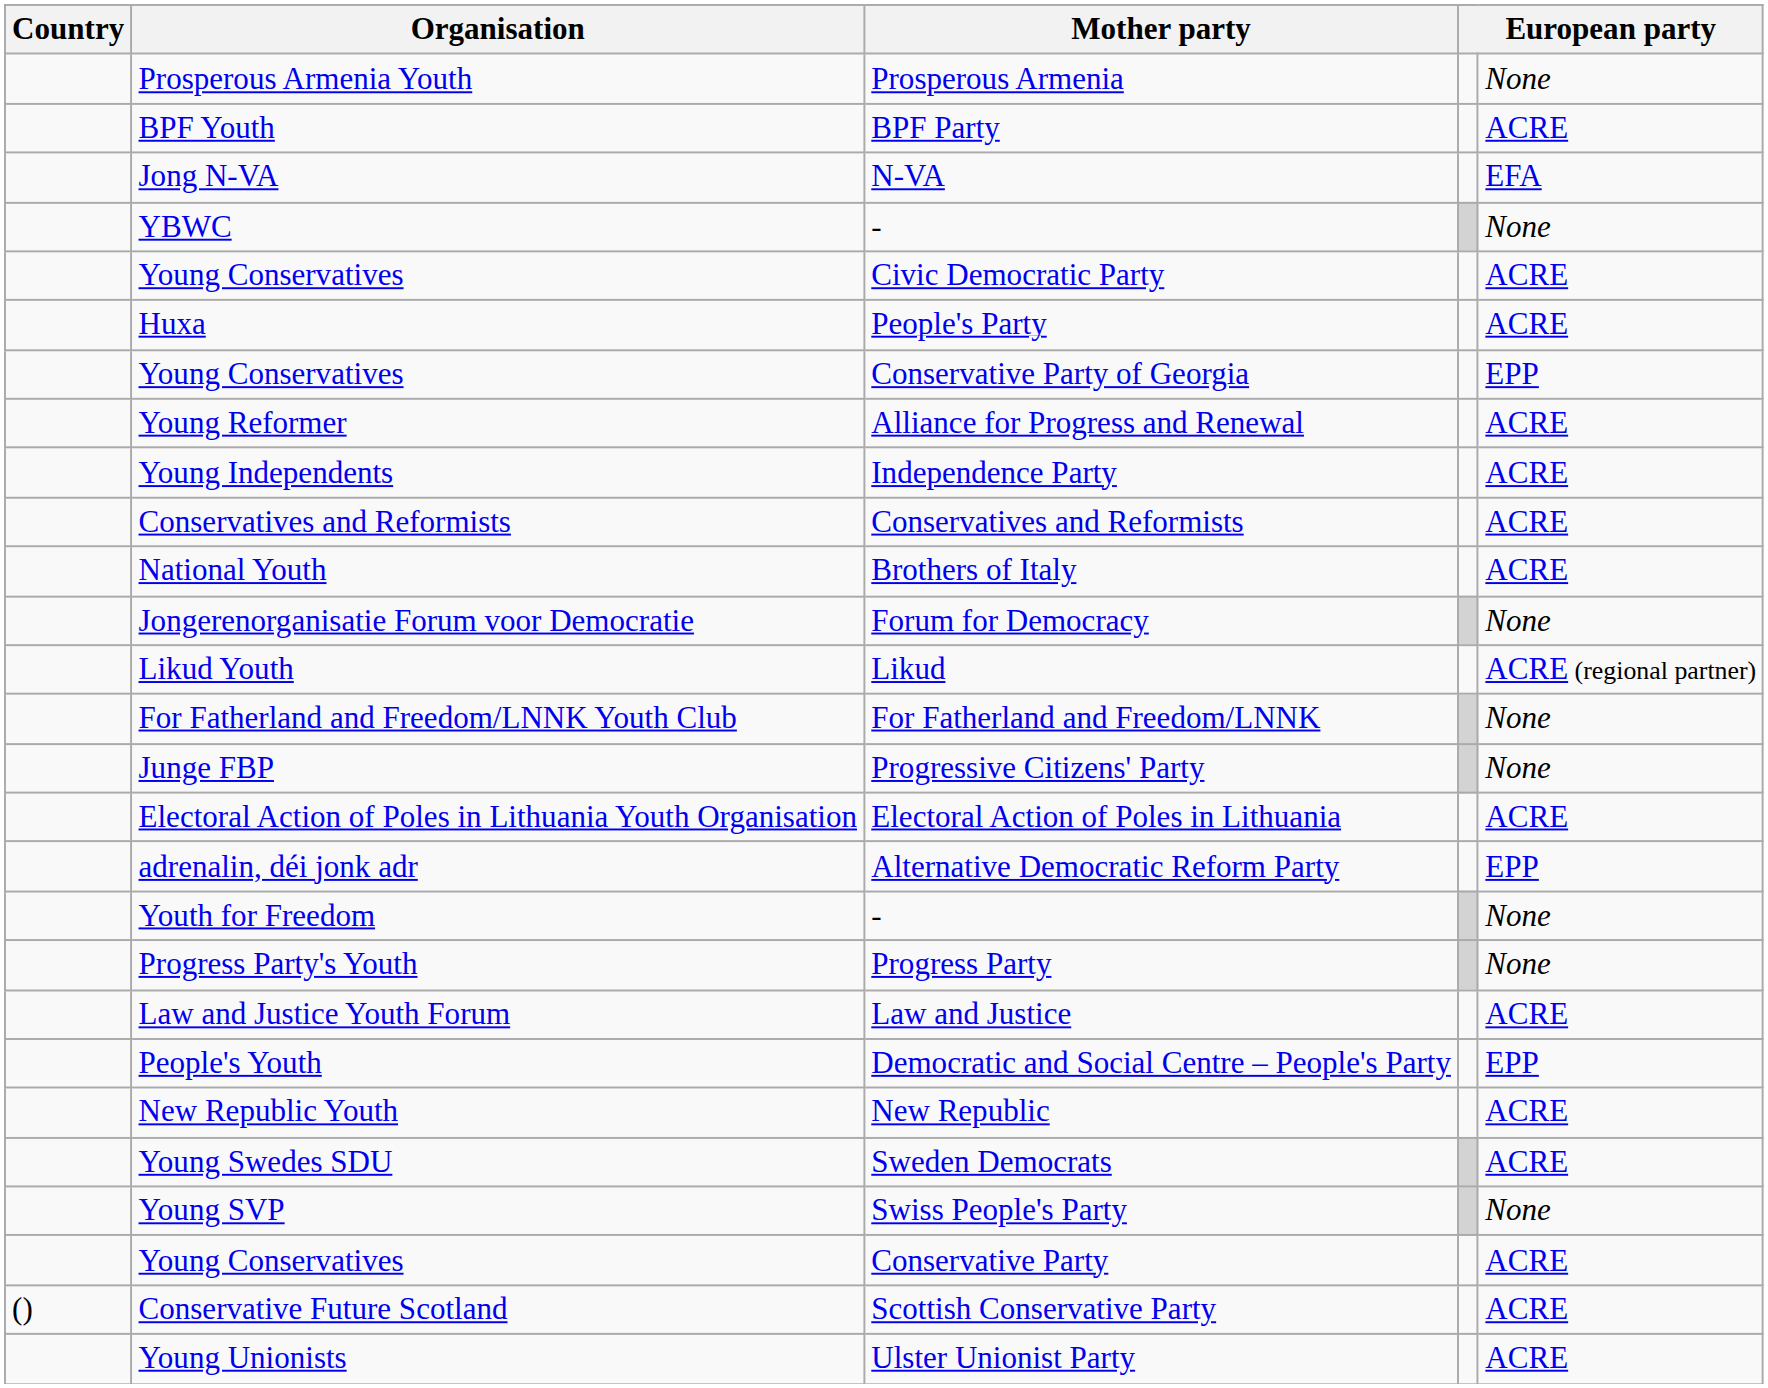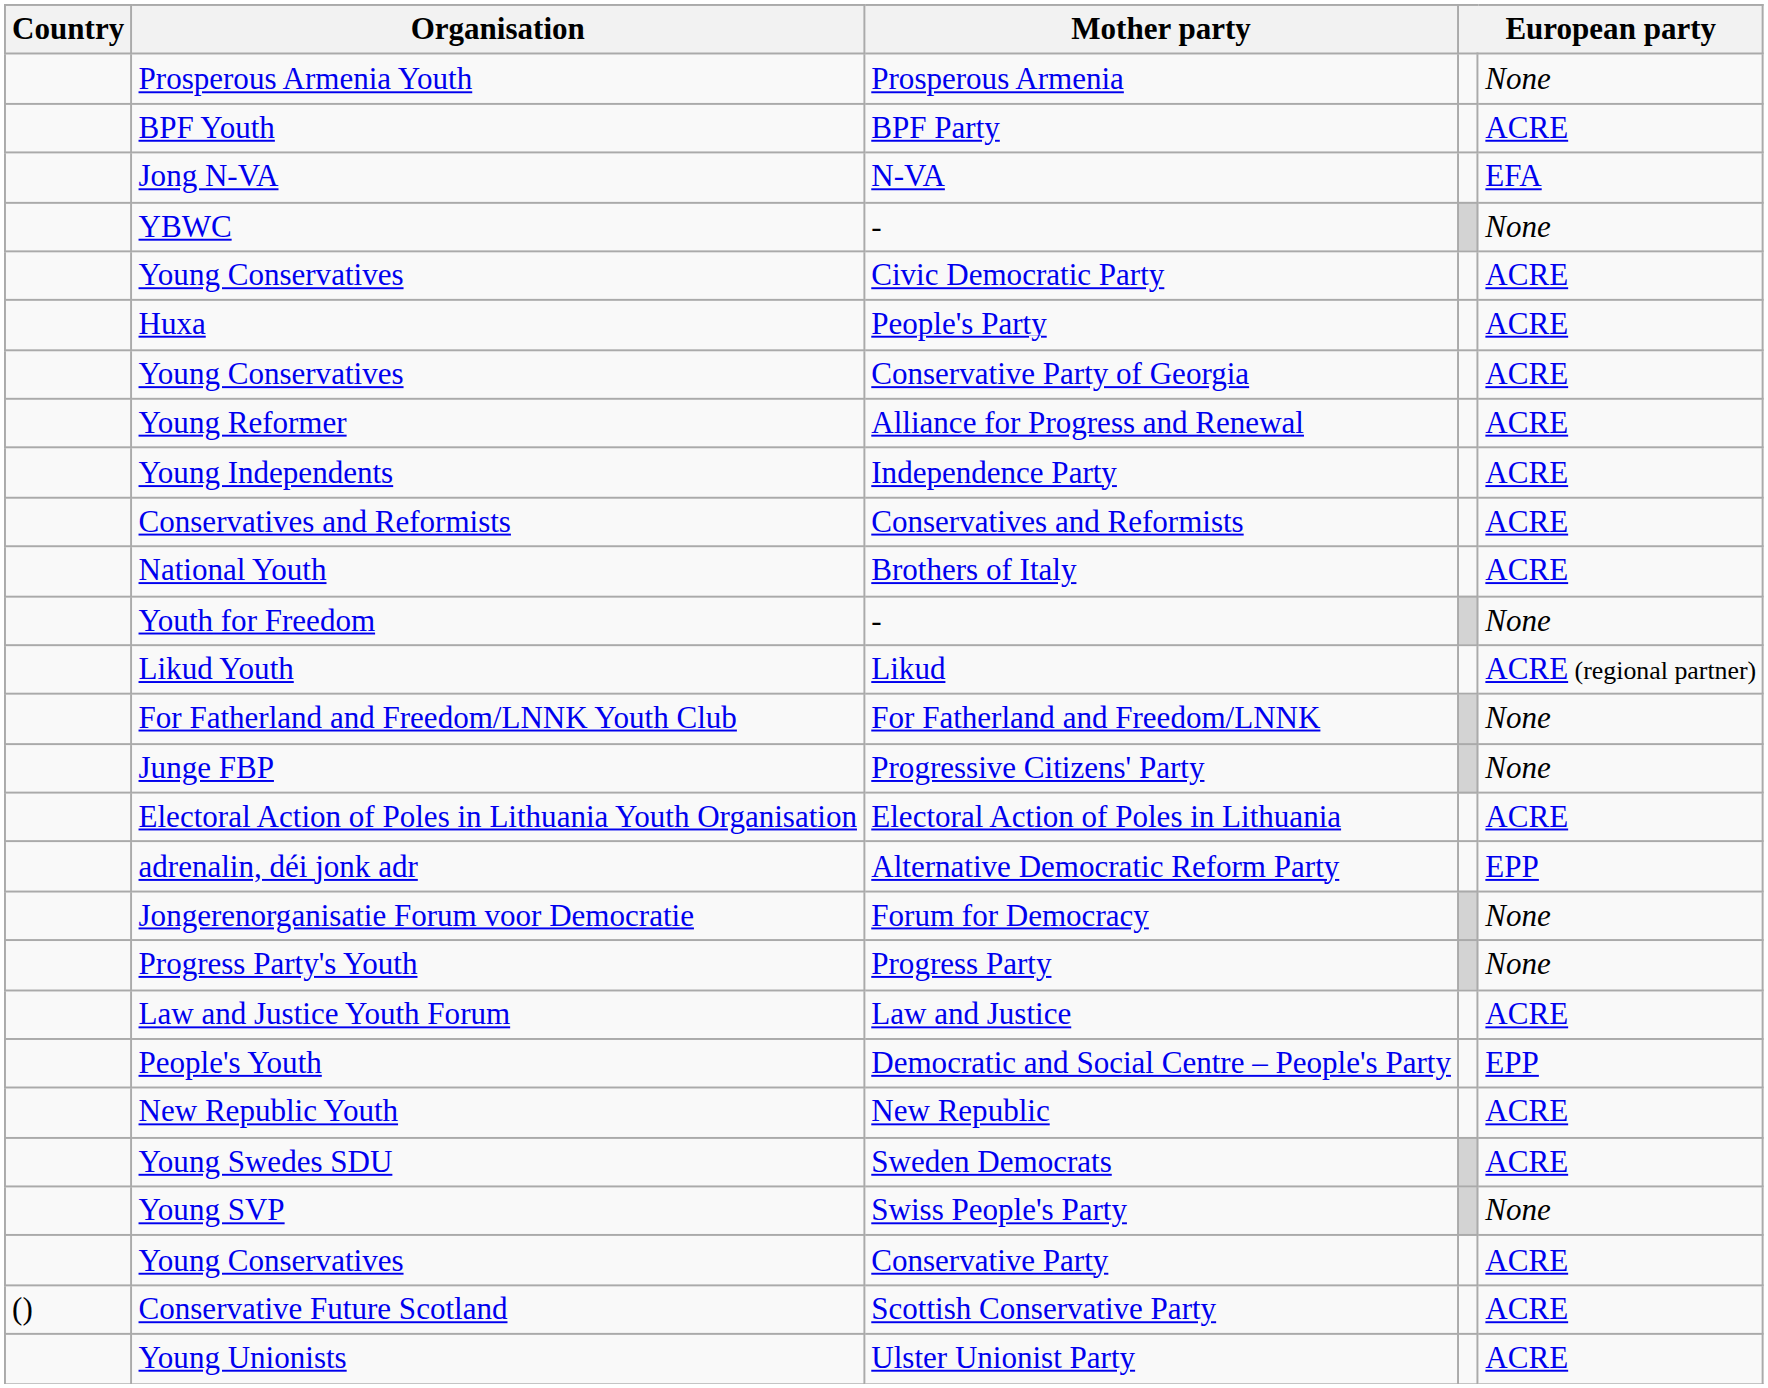 <table class="wikitable sortable">
 <tr>
 <th>Country</th>
 <th>Organisation</th>
 <th>Mother party</th>
 <th colspan="2">European party</th>
 </tr>
 <tr>
 <td></td>
 <td><a href='#'>Prosperous Armenia Youth</a></td>
 <td><a href='#'>Prosperous Armenia</a></td>
 <td style="width: 3px" bgcolor=></td>
 <td><em>None</em></td>
 </tr>
 <tr>
 <td></td>
 <td><a href='#'>BPF Youth</a></td>
 <td><a href='#'>BPF Party</a></td>
 <td style="width: 3px" bgcolor=></td>
 <td><a href='#'>ACRE</a></td>
 </tr>
 <tr>
 <td></td>
 <td><a href='#'>Jong N-VA</a></td>
 <td><a href='#'>N-VA</a></td>
 <td style="width: 3px" bgcolor=></td>
 <td><a href='#'>EFA</a></td>
 </tr>
 <tr>
 <td></td>
 <td><a href='#'>YBWC</a></td>
 <td>-</td>
 <td style="width: 3px" bgcolor=lightgray></td>
 <td><em>None</em></td>
 </tr>
 <tr>
 <td></td>
 <td><a href='#'>Young Conservatives</a></td>
 <td><a href='#'>Civic Democratic Party</a></td>
 <td style="width: 3px" bgcolor=></td>
 <td><a href='#'>ACRE</a></td>
 </tr>
 <tr>
 <td></td>
 <td><a href='#'>Huxa</a></td>
 <td><a href='#'>People's Party</a></td>
 <td style="width: 3px" bgcolor=></td>
 <td><a href='#'>ACRE</a></td>
 </tr>
 <tr>
 <td></td>
 <td><a href='#'>Young Conservatives</a></td>
 <td><a href='#'>Conservative Party of Georgia</a></td>
 <td style="width: 3px" bgcolor=></td>
-<td><a href='#'>EPP</a></td>
+<td><a href='#'>ACRE</a></td>
 </tr>
 <tr>
 <td></td>
 <td><a href='#'>Young Reformer</a></td>
 <td><a href='#'>Alliance for Progress and Renewal</a></td>
 <td style="width: 3px" bgcolor=></td>
 <td><a href='#'>ACRE</a></td>
 </tr>
 <tr>
 <td></td>
 <td><a href='#'>Young Independents</a></td>
 <td><a href='#'>Independence Party</a></td>
 <td style="width: 3px" bgcolor=></td>
 <td><a href='#'>ACRE</a></td>
 </tr>
 <tr>
 <td></td>
 <td><a href='#'>Conservatives and Reformists</a></td>
 <td><a href='#'>Conservatives and Reformists</a></td>
 <td style="width: 3px" bgcolor=></td>
 <td><a href='#'>ACRE</a></td>
 </tr>
 <tr>
 <td></td>
 <td><a href='#'>National Youth</a></td>
 <td><a href='#'>Brothers of Italy</a></td>
 <td style="width: 3px" bgcolor=></td>
 <td><a href='#'>ACRE</a></td>
 </tr>
 <tr>
 <td></td>
-<td><a href='#'>Jongerenorganisatie Forum voor Democratie</a></td>
-<td><a href='#'>Forum for Democracy</a></td>
+<td><a href='#'>Youth for Freedom</a></td>
+<td>-</td>
 <td style="width: 3px" bgcolor=lightgray></td>
 <td><em>None</em></td>
 </tr>
 <tr>
 <td></td>
 <td><a href='#'>Likud Youth</a></td>
 <td><a href='#'>Likud</a></td>
 <td style="width: 3px" bgcolor=></td>
 <td><a href='#'>ACRE</a><small> (regional partner)</small></td>
 </tr>
 <tr>
 <td></td>
 <td><a href='#'>For Fatherland and Freedom/LNNK Youth Club</a></td>
 <td><a href='#'>For Fatherland and Freedom/LNNK</a></td>
 <td style="width: 3px" bgcolor=lightgray></td>
 <td><em>None</em></td>
 </tr>
 <tr>
 <td></td>
 <td><a href='#'>Junge FBP</a></td>
 <td><a href='#'>Progressive Citizens' Party</a></td>
 <td style="width: 3px" bgcolor=lightgray></td>
 <td><em>None</em></td>
 </tr>
 <tr>
 <td></td>
 <td><a href='#'>Electoral Action of Poles in Lithuania Youth Organisation</a></td>
 <td><a href='#'>Electoral Action of Poles in Lithuania</a></td>
 <td style="width: 3px" bgcolor=></td>
 <td><a href='#'>ACRE</a></td>
 </tr>
 <tr>
 <td></td>
 <td><a href='#'>adrenalin, déi jonk adr</a></td>
 <td><a href='#'>Alternative Democratic Reform Party</a></td>
 <td style="width: 3px" bgcolor=></td>
 <td><a href='#'>EPP</a></td>
 </tr>
 <tr>
 <td></td>
-<td><a href='#'>Youth for Freedom</a></td>
-<td>-</td>
+<td><a href='#'>Jongerenorganisatie Forum voor Democratie</a></td>
+<td><a href='#'>Forum for Democracy</a></td>
 <td style="width: 3px" bgcolor=lightgray></td>
 <td><em>None</em></td>
 </tr>
 <tr>
 <td></td>
 <td><a href='#'>Progress Party's Youth</a></td>
 <td><a href='#'>Progress Party</a></td>
 <td style="width: 3px" bgcolor=lightgray></td>
 <td><em>None</em></td>
 </tr>
 <tr>
 <td></td>
 <td><a href='#'>Law and Justice Youth Forum</a></td>
 <td><a href='#'>Law and Justice</a></td>
 <td style="width: 3px" bgcolor=></td>
 <td><a href='#'>ACRE</a></td>
 </tr>
 <tr>
 <td></td>
 <td><a href='#'>People's Youth</a></td>
 <td><a href='#'>Democratic and Social Centre – People's Party</a></td>
 <td style="width: 3px" bgcolor=></td>
 <td><a href='#'>EPP</a></td>
 </tr>
 <tr>
 <td></td>
 <td><a href='#'>New Republic Youth</a></td>
 <td><a href='#'>New Republic</a></td>
 <td style="width: 3px" bgcolor=></td>
 <td><a href='#'>ACRE</a></td>
 </tr>
 <tr>
 <td></td>
 <td><a href='#'>Young Swedes SDU</a></td>
 <td><a href='#'>Sweden Democrats</a></td>
 <td style="width: 3px" bgcolor=lightgray></td>
 <td><a href='#'>ACRE</a></td>
 </tr>
 <tr>
 <td></td>
 <td><a href='#'>Young SVP</a></td>
 <td><a href='#'>Swiss People's Party</a></td>
 <td style="width: 3px" bgcolor=lightgray></td>
 <td><em>None</em></td>
 </tr>
 <tr>
 <td></td>
 <td><a href='#'>Young Conservatives</a></td>
 <td><a href='#'>Conservative Party</a></td>
 <td style="width: 3px" bgcolor=></td>
 <td><a href='#'>ACRE</a></td>
 </tr>
 <tr>
 <td> ()</td>
 <td><a href='#'>Conservative Future Scotland</a></td>
 <td><a href='#'>Scottish Conservative Party</a></td>
 <td style="width: 3px" bgcolor=></td>
 <td><a href='#'>ACRE</a></td>
 </tr>
 <tr>
 <td></td>
 <td><a href='#'>Young Unionists</a></td>
 <td><a href='#'>Ulster Unionist Party</a></td>
 <td style="width: 3px" bgcolor=></td>
 <td><a href='#'>ACRE</a></td>
 </tr>
 </table>
